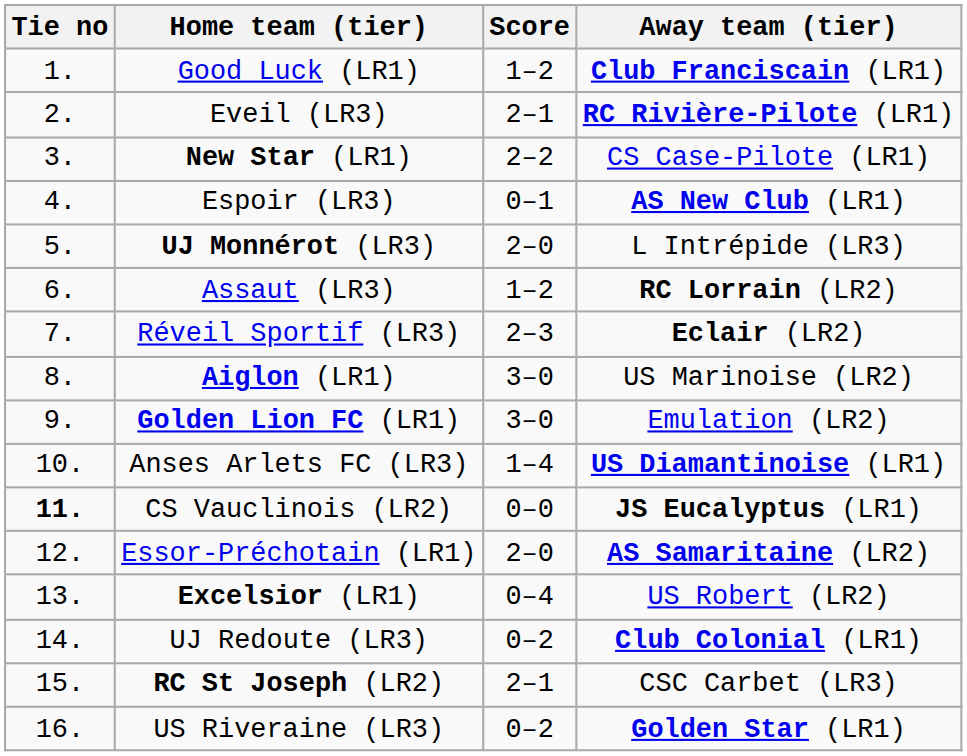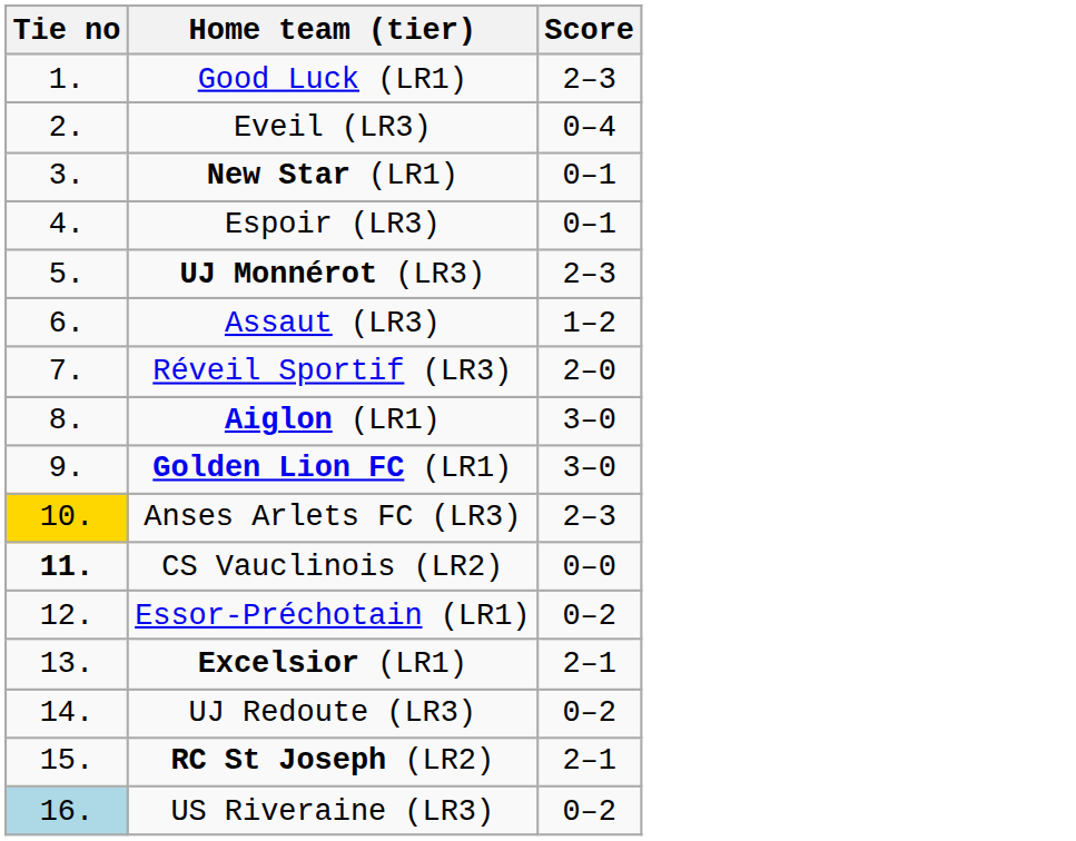 <table class="wikitable" style="text-align: center">
 <tr>
 <th>Tie no</th>
 <th>Home team (tier)</th>
 <th>Score</th>
-<th>Away team (tier)</th>
 </tr>
 <tr>
 <td>1.</td>
 <td> <a href='#'>Good Luck</a> (LR1)</td>
-<td>1–2 </td>
-<td><strong><a href='#'>Club Franciscain</a></strong> (LR1) </td>
+<td>2–3</td>
 </tr>
 <tr>
 <td>2.</td>
 <td> Eveil (LR3)</td>
-<td>2–1</td>
-<td><strong><a href='#'>RC Rivière-Pilote</a></strong> (LR1) </td>
+<td>0–4</td>
 </tr>
 <tr>
 <td>3.</td>
 <td> <strong>New Star</strong> (LR1)</td>
-<td>2–2 </td>
-<td><a href='#'>CS Case-Pilote</a> (LR1) </td>
+<td>0–1</td>
 </tr>
 <tr>
 <td>4.</td>
 <td> Espoir (LR3)</td>
 <td>0–1</td>
-<td><strong><a href='#'>AS New Club</a></strong> (LR1) </td>
 </tr>
 <tr>
 <td>5.</td>
 <td> <strong>UJ Monnérot</strong> (LR3)</td>
-<td>2–0</td>
-<td>L Intrépide (LR3) </td>
+<td>2–3</td>
 </tr>
 <tr>
 <td>6.</td>
 <td> <a href='#'>Assaut</a> (LR3)</td>
 <td>1–2</td>
-<td><strong>RC Lorrain</strong> (LR2) </td>
 </tr>
 <tr>
 <td>7.</td>
 <td> <a href='#'>Réveil Sportif</a> (LR3)</td>
-<td>2–3</td>
-<td><strong>Eclair</strong> (LR2) </td>
+<td>2–0</td>
 </tr>
 <tr>
 <td>8.</td>
 <td> <strong><a href='#'>Aiglon</a></strong> (LR1)</td>
 <td>3–0</td>
-<td>US Marinoise (LR2) </td>
 </tr>
 <tr>
 <td>9.</td>
 <td> <strong><a href='#'>Golden Lion FC</a></strong> (LR1)</td>
 <td>3–0</td>
-<td><a href='#'>Emulation</a> (LR2) </td>
 </tr>
 <tr>
-<td>10.</td>
+<td style="background: gold;">10.</td>
 <td> Anses Arlets FC (LR3)</td>
-<td>1–4</td>
-<td><strong><a href='#'>US Diamantinoise</a></strong> (LR1) </td>
+<td>2–3</td>
 </tr>
 <tr>
 <td><strong>11.</strong></td>
 <td> CS Vauclinois (LR2)</td>
 <td>0–0 </td>
-<td><strong>JS Eucalyptus</strong> (LR1) </td>
 </tr>
 <tr>
 <td>12.</td>
 <td> <a href='#'>Essor-Préchotain</a> (LR1)</td>
-<td>2–0</td>
-<td><strong><a href='#'>AS Samaritaine</a></strong> (LR2) </td>
+<td>0–2</td>
 </tr>
 <tr>
 <td>13.</td>
 <td> <strong>Excelsior</strong> (LR1)</td>
-<td>0–4</td>
-<td><a href='#'>US Robert</a> (LR2) </td>
+<td>2–1</td>
 </tr>
 <tr>
 <td>14.</td>
 <td> UJ Redoute (LR3)</td>
 <td>0–2</td>
-<td><strong><a href='#'>Club Colonial</a></strong> (LR1) </td>
 </tr>
 <tr>
 <td>15.</td>
 <td> <strong>RC St Joseph</strong> (LR2)</td>
 <td>2–1</td>
-<td>CSC Carbet (LR3) </td>
 </tr>
 <tr>
-<td>16.</td>
+<td style="background: lightblue;">16.</td>
 <td> US Riveraine (LR3)</td>
 <td>0–2 </td>
-<td><strong><a href='#'>Golden Star</a></strong> (LR1) </td>
 </tr>
 </table>
